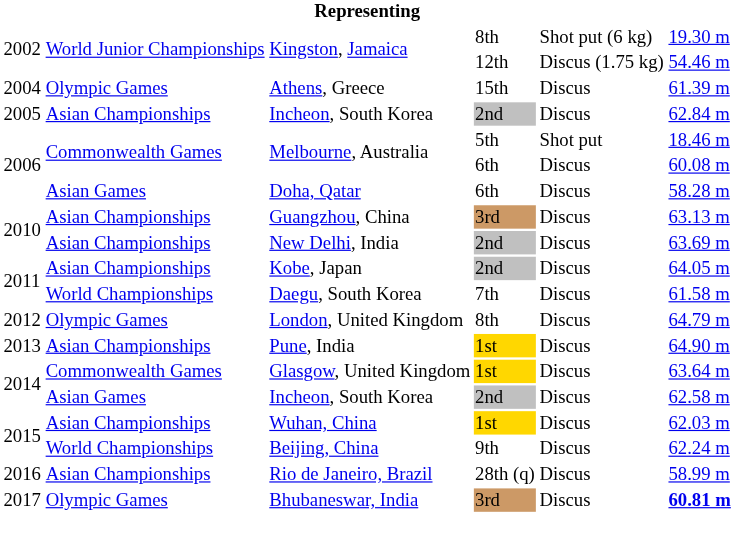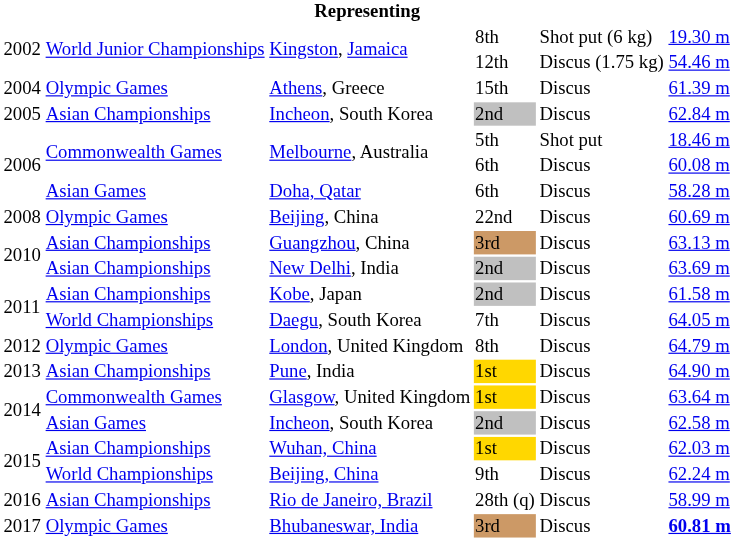 <table>
 <tr>
 <th colspan="6">Representing </th>
 </tr>
 <tr>
 <td rowspan=2>2002</td>
 <td rowspan=2><a href='#'>World Junior Championships</a></td>
 <td rowspan=2><a href='#'>Kingston</a>, <a href='#'>Jamaica</a></td>
 <td>8th</td>
 <td>Shot put (6 kg)</td>
 <td><a href='#'>19.30 m</a></td>
 </tr>
 <tr>
 <td>12th</td>
 <td>Discus (1.75 kg)</td>
 <td><a href='#'>54.46 m</a></td>
 </tr>
 <tr>
 <td>2004</td>
 <td><a href='#'>Olympic Games</a></td>
 <td><a href='#'>Athens</a>, Greece</td>
 <td>15th</td>
 <td>Discus</td>
 <td><a href='#'>61.39 m</a></td>
 </tr>
 <tr>
 <td>2005</td>
 <td><a href='#'>Asian Championships</a></td>
 <td><a href='#'>Incheon</a>, South Korea</td>
 <td bgcolor=silver>2nd</td>
 <td>Discus</td>
 <td><a href='#'>62.84 m</a></td>
 </tr>
 <tr>
 <td rowspan=3>2006</td>
 <td rowspan=2><a href='#'>Commonwealth Games</a></td>
 <td rowspan=2><a href='#'>Melbourne</a>, Australia</td>
 <td>5th</td>
 <td>Shot put</td>
 <td><a href='#'>18.46 m</a></td>
 </tr>
 <tr>
 <td>6th</td>
 <td>Discus</td>
 <td><a href='#'>60.08 m</a></td>
 </tr>
 <tr>
 <td><a href='#'>Asian Games</a></td>
 <td><a href='#'>Doha, Qatar</a></td>
 <td>6th</td>
 <td>Discus</td>
 <td><a href='#'>58.28 m</a></td>
 </tr>
 <tr>
+<td>2008</td>
+<td><a href='#'>Olympic Games</a></td>
+<td><a href='#'>Beijing</a>, China</td>
+<td>22nd</td>
+<td>Discus</td>
+<td><a href='#'>60.69 m</a></td>
+</tr>
+<tr>
 <td rowspan=2>2010</td>
 <td><a href='#'>Asian Championships</a></td>
 <td><a href='#'>Guangzhou</a>, China</td>
 <td bgcolor=cc9966>3rd</td>
 <td>Discus</td>
 <td><a href='#'>63.13 m</a></td>
 </tr>
 <tr>
 <td><a href='#'>Asian Championships</a></td>
 <td><a href='#'>New Delhi</a>, India</td>
 <td bgcolor=silver>2nd</td>
 <td>Discus</td>
 <td><a href='#'>63.69 m</a></td>
 </tr>
 <tr>
 <td rowspan=2>2011</td>
 <td><a href='#'>Asian Championships</a></td>
 <td><a href='#'>Kobe</a>, Japan</td>
 <td bgcolor=silver>2nd</td>
 <td>Discus</td>
-<td><a href='#'>64.05 m</a></td>
+<td><a href='#'>61.58 m</a></td>
 </tr>
 <tr>
 <td><a href='#'>World Championships</a></td>
 <td><a href='#'>Daegu</a>, South Korea</td>
 <td>7th</td>
 <td>Discus</td>
-<td><a href='#'>61.58 m</a></td>
+<td><a href='#'>64.05 m</a></td>
 </tr>
 <tr>
 <td>2012</td>
 <td><a href='#'>Olympic Games</a></td>
 <td><a href='#'>London</a>, United Kingdom</td>
 <td>8th</td>
 <td>Discus</td>
 <td><a href='#'>64.79 m</a></td>
 </tr>
 <tr>
 <td>2013</td>
 <td><a href='#'>Asian Championships</a></td>
 <td><a href='#'>Pune</a>, India</td>
 <td bgcolor=gold>1st</td>
 <td>Discus</td>
 <td><a href='#'>64.90 m</a></td>
 </tr>
 <tr>
 <td rowspan=2>2014</td>
 <td><a href='#'>Commonwealth Games</a></td>
 <td><a href='#'>Glasgow</a>, United Kingdom</td>
 <td bgcolor=gold>1st</td>
 <td>Discus</td>
 <td><a href='#'>63.64 m</a></td>
 </tr>
 <tr>
 <td><a href='#'>Asian Games</a></td>
 <td><a href='#'>Incheon</a>, South Korea</td>
 <td bgcolor=silver>2nd</td>
 <td>Discus</td>
 <td><a href='#'>62.58 m</a></td>
 </tr>
 <tr>
 <td rowspan=2>2015</td>
 <td><a href='#'>Asian Championships</a></td>
 <td><a href='#'>Wuhan, China</a></td>
 <td bgcolor=gold>1st</td>
 <td>Discus</td>
 <td><a href='#'>62.03 m</a></td>
 </tr>
 <tr>
 <td><a href='#'>World Championships</a></td>
 <td><a href='#'>Beijing, China</a></td>
 <td>9th</td>
 <td>Discus</td>
 <td><a href='#'>62.24 m</a></td>
 </tr>
 <tr>
 <td>2016</td>
 <td><a href='#'>Asian Championships</a></td>
 <td><a href='#'>Rio de Janeiro, Brazil</a></td>
 <td>28th (q)</td>
 <td>Discus</td>
 <td><a href='#'>58.99 m</a></td>
 </tr>
 <tr>
 <td>2017</td>
 <td><a href='#'>Olympic Games</a></td>
 <td><a href='#'>Bhubaneswar, India</a></td>
 <td bgcolor=cc9966>3rd</td>
 <td>Discus</td>
 <td><strong><a href='#'>60.81 m</a></strong></td>
 </tr>
 </table>
